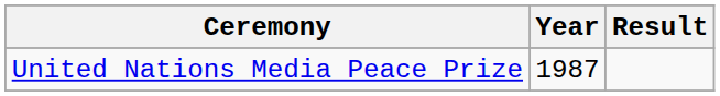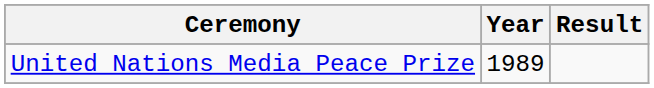 <table class="wikitable" >
 <tr>
 <th>Ceremony</th>
 <th>Year</th>
 <th>Result</th>
 </tr>
 <tr>
 <td><a href='#'>United Nations Media Peace Prize</a></td>
-<td>1987</td>
+<td>1989</td>
 <td></td>
 </tr>
 </table>
